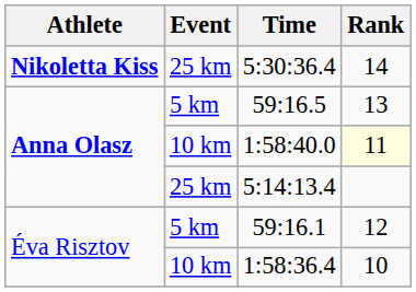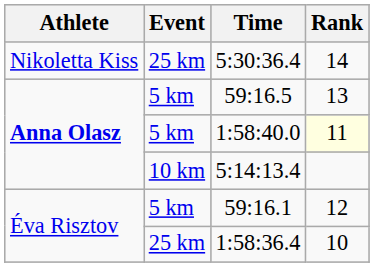 <table class="wikitable" style="font-size:90%;">
 <tr>
 <th>Athlete</th>
 <th>Event</th>
 <th>Time</th>
 <th>Rank</th>
 </tr>
 <tr align=center>
-<td align=left><strong><a href='#'>Nikoletta Kiss</a></strong></td>
+<td align=left><a href='#'>Nikoletta Kiss</a></td>
 <td align=left><a href='#'>25 km</a></td>
 <td>5:30:36.4</td>
 <td>14</td>
 </tr>
 <tr align=center>
 <td align=left rowspan=3><strong><a href='#'>Anna Olasz</a></strong></td>
 <td align=left><a href='#'>5 km</a></td>
 <td>59:16.5</td>
 <td>13</td>
 </tr>
 <tr align=center>
-<td align=left><a href='#'>10 km</a></td>
+<td align=left><a href='#'>5 km</a></td>
 <td>1:58:40.0</td>
 <td style="background: lightyellow;">11</td>
 </tr>
 <tr align=center>
-<td align=left><a href='#'>25 km</a></td>
+<td align=left><a href='#'>10 km</a></td>
 <td>5:14:13.4</td>
 <td></td>
 </tr>
 <tr align=center>
 <td align=left rowspan=2><a href='#'>Éva Risztov</a></td>
 <td align=left><a href='#'>5 km</a></td>
 <td>59:16.1</td>
 <td>12</td>
 </tr>
 <tr align=center>
-<td align=left><a href='#'>10 km</a></td>
+<td align=left><a href='#'>25 km</a></td>
 <td>1:58:36.4</td>
 <td>10</td>
 </tr>
 </table>
